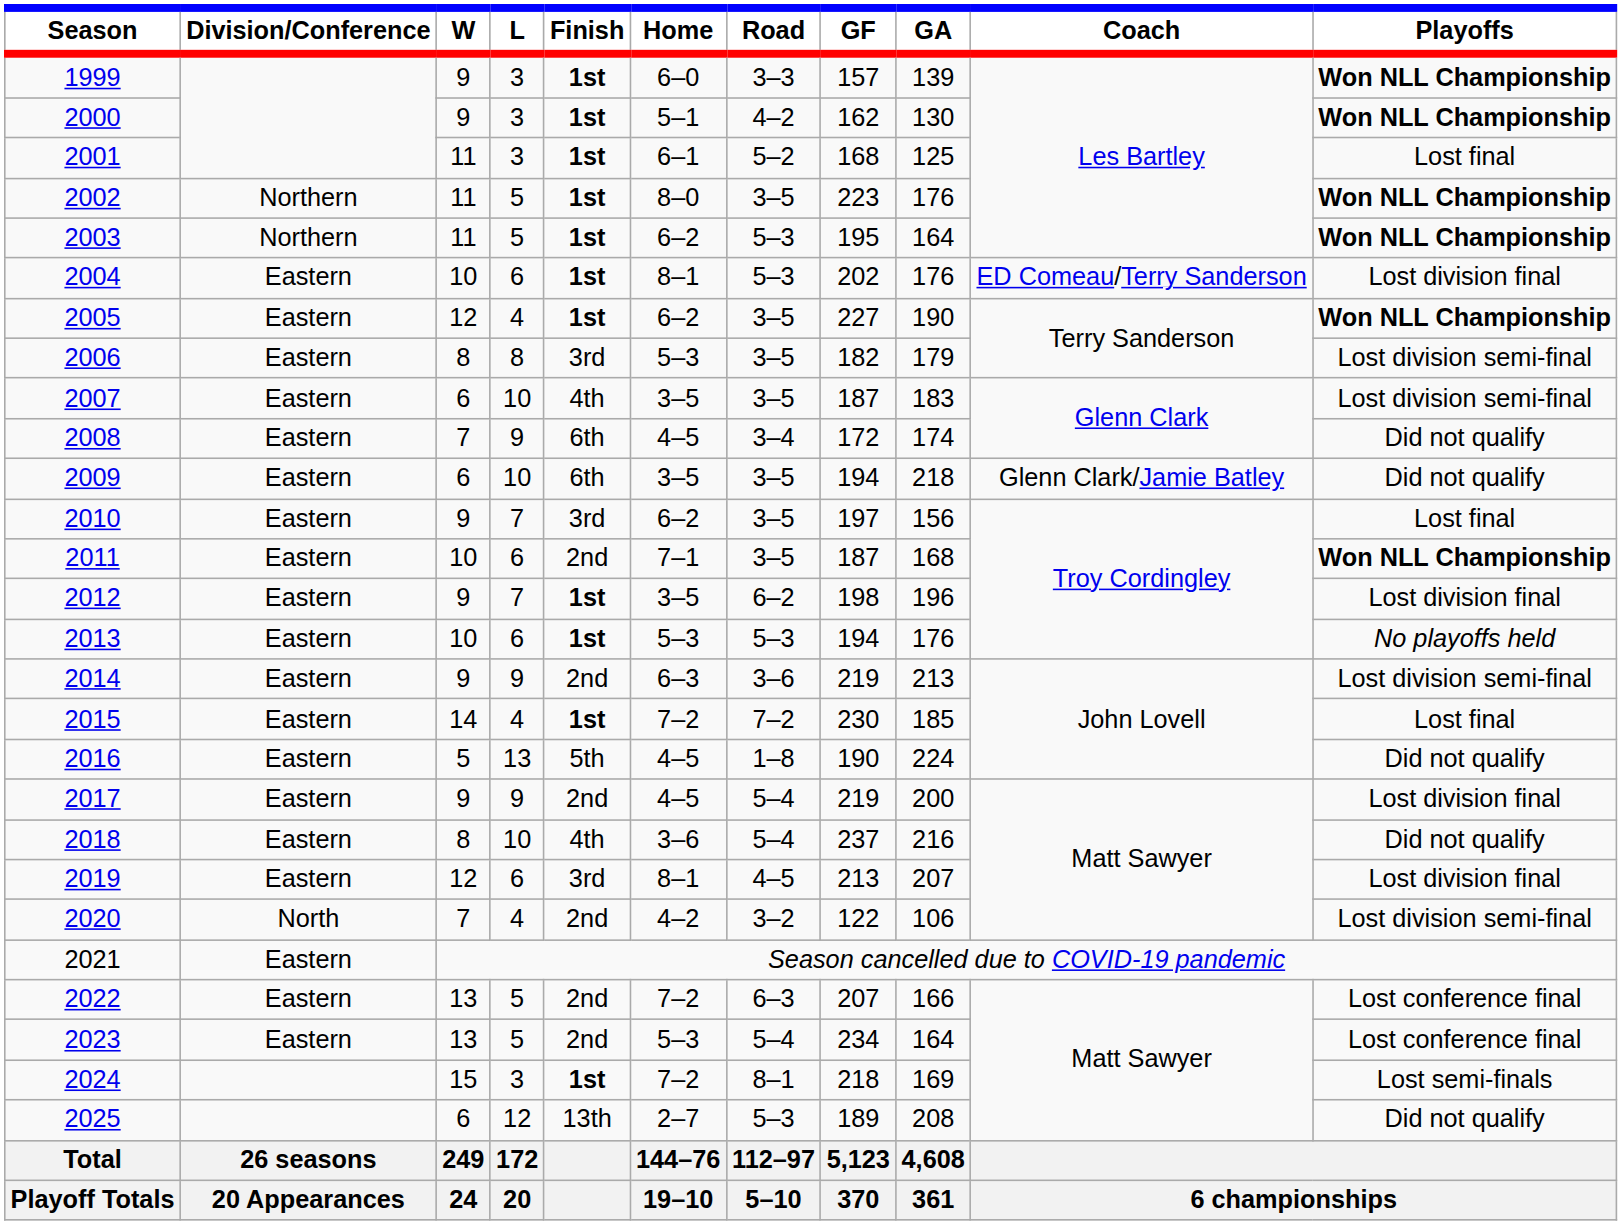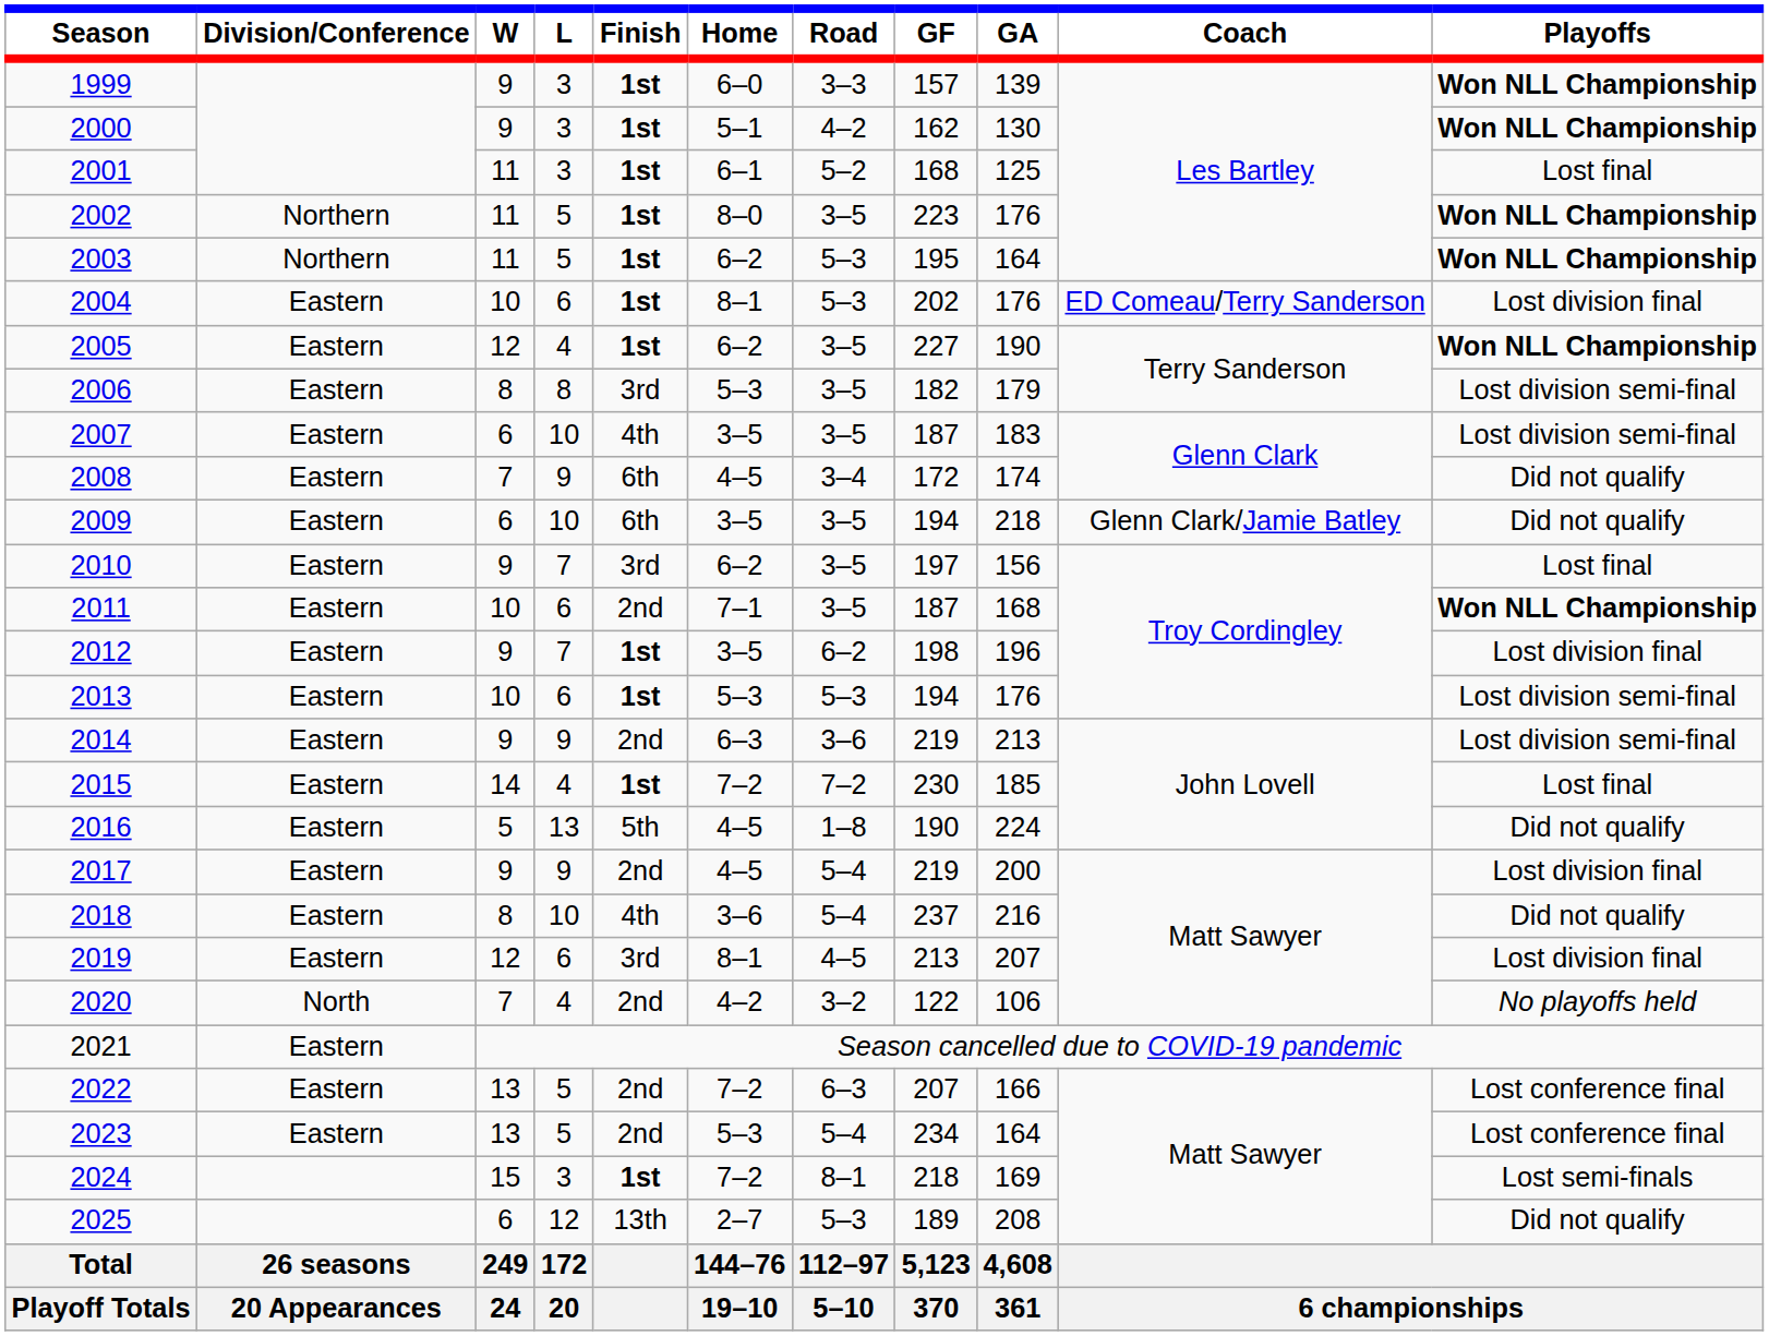 <table class="wikitable sortable">
 <tr align="center" bgcolor="#e0e0e0">
 <th style="background:#FFFFFF;border-top:blue 5px solid;border-bottom:red 5px solid;">Season</th>
 <th style="background:#FFFFFF;border-top:blue 5px solid;border-bottom:red 5px solid;">Division/Conference</th>
 <th style="background:#FFFFFF;border-top:blue 5px solid;border-bottom:red 5px solid;">W</th>
 <th style="background:#FFFFFF;border-top:blue 5px solid;border-bottom:red 5px solid;">L</th>
 <th style="background:#FFFFFF;border-top:blue 5px solid;border-bottom:red 5px solid;">Finish</th>
 <th style="background:#FFFFFF;border-top:blue 5px solid;border-bottom:red 5px solid;">Home</th>
 <th style="background:#FFFFFF;border-top:blue 5px solid;border-bottom:red 5px solid;">Road</th>
 <th style="background:#FFFFFF;border-top:blue 5px solid;border-bottom:red 5px solid;">GF</th>
 <th style="background:#FFFFFF;border-top:blue 5px solid;border-bottom:red 5px solid;">GA</th>
 <th style="background:#FFFFFF;border-top:blue 5px solid;border-bottom:red 5px solid;">Coach</th>
 <th style="background:#FFFFFF;border-top:blue 5px solid;border-bottom:red 5px solid;">Playoffs</th>
 </tr>
 <tr align="center">
 <td><a href='#'>1999</a></td>
 <td rowspan="3"></td>
 <td>9</td>
 <td>3</td>
 <td><strong>1st</strong></td>
 <td>6–0</td>
 <td>3–3</td>
 <td>157</td>
 <td>139</td>
 <td rowspan="5"><a href='#'>Les Bartley</a></td>
 <td><strong>Won NLL Championship</strong></td>
 </tr>
 <tr align="center">
 <td><a href='#'>2000</a></td>
 <td>9</td>
 <td>3</td>
 <td><strong>1st</strong></td>
 <td>5–1</td>
 <td>4–2</td>
 <td>162</td>
 <td>130</td>
 <td><strong>Won NLL Championship</strong></td>
 </tr>
 <tr align="center">
 <td><a href='#'>2001</a></td>
 <td>11</td>
 <td>3</td>
 <td><strong>1st</strong></td>
 <td>6–1</td>
 <td>5–2</td>
 <td>168</td>
 <td>125</td>
 <td>Lost final</td>
 </tr>
 <tr align="center">
 <td><a href='#'>2002</a></td>
 <td>Northern</td>
 <td>11</td>
 <td>5</td>
 <td><strong>1st</strong></td>
 <td>8–0</td>
 <td>3–5</td>
 <td>223</td>
 <td>176</td>
 <td><strong>Won NLL Championship</strong></td>
 </tr>
 <tr align="center">
 <td><a href='#'>2003</a></td>
 <td>Northern</td>
 <td>11</td>
 <td>5</td>
 <td><strong>1st</strong></td>
 <td>6–2</td>
 <td>5–3</td>
 <td>195</td>
 <td>164</td>
 <td><strong>Won NLL Championship</strong></td>
 </tr>
 <tr align="center">
 <td><a href='#'>2004</a></td>
 <td>Eastern</td>
 <td>10</td>
 <td>6</td>
 <td><strong>1st</strong></td>
 <td>8–1</td>
 <td>5–3</td>
 <td>202</td>
 <td>176</td>
 <td><a href='#'>ED Comeau</a>/<a href='#'>Terry Sanderson</a></td>
 <td>Lost division final</td>
 </tr>
 <tr align="center">
 <td><a href='#'>2005</a></td>
 <td>Eastern</td>
 <td>12</td>
 <td>4</td>
 <td><strong>1st</strong></td>
 <td>6–2</td>
 <td>3–5</td>
 <td>227</td>
 <td>190</td>
 <td rowspan="2">Terry Sanderson</td>
 <td><strong>Won NLL Championship</strong></td>
 </tr>
 <tr align="center">
 <td><a href='#'>2006</a></td>
 <td>Eastern</td>
 <td>8</td>
 <td>8</td>
 <td>3rd</td>
 <td>5–3</td>
 <td>3–5</td>
 <td>182</td>
 <td>179</td>
 <td>Lost division semi-final</td>
 </tr>
 <tr align="center">
 <td><a href='#'>2007</a></td>
 <td>Eastern</td>
 <td>6</td>
 <td>10</td>
 <td>4th</td>
 <td>3–5</td>
 <td>3–5</td>
 <td>187</td>
 <td>183</td>
 <td rowspan="2"><a href='#'>Glenn Clark</a></td>
 <td>Lost division semi-final</td>
 </tr>
 <tr align="center">
 <td><a href='#'>2008</a></td>
 <td>Eastern</td>
 <td>7</td>
 <td>9</td>
 <td>6th</td>
 <td>4–5</td>
 <td>3–4</td>
 <td>172</td>
 <td>174</td>
 <td>Did not qualify</td>
 </tr>
 <tr align="center">
 <td><a href='#'>2009</a></td>
 <td>Eastern</td>
 <td>6</td>
 <td>10</td>
 <td>6th</td>
 <td>3–5</td>
 <td>3–5</td>
 <td>194</td>
 <td>218</td>
 <td>Glenn Clark/<a href='#'>Jamie Batley</a></td>
 <td>Did not qualify</td>
 </tr>
 <tr align="center">
 <td><a href='#'>2010</a></td>
 <td>Eastern</td>
 <td>9</td>
 <td>7</td>
 <td>3rd</td>
 <td>6–2</td>
 <td>3–5</td>
 <td>197</td>
 <td>156</td>
 <td rowspan="4"><a href='#'>Troy Cordingley</a></td>
 <td>Lost final</td>
 </tr>
 <tr align="center">
 <td><a href='#'>2011</a></td>
 <td>Eastern</td>
 <td>10</td>
 <td>6</td>
 <td>2nd</td>
 <td>7–1</td>
 <td>3–5</td>
 <td>187</td>
 <td>168</td>
 <td><strong>Won NLL Championship</strong></td>
 </tr>
 <tr align="center">
 <td><a href='#'>2012</a></td>
 <td>Eastern</td>
 <td>9</td>
 <td>7</td>
 <td><strong>1st</strong></td>
 <td>3–5</td>
 <td>6–2</td>
 <td>198</td>
 <td>196</td>
 <td>Lost division final</td>
 </tr>
 <tr align="center">
 <td><a href='#'>2013</a></td>
 <td>Eastern</td>
 <td>10</td>
 <td>6</td>
 <td><strong>1st</strong></td>
 <td>5–3</td>
 <td>5–3</td>
 <td>194</td>
 <td>176</td>
-<td><em>No playoffs held</em></td>
+<td>Lost division semi-final</td>
 </tr>
 <tr align="center">
 <td><a href='#'>2014</a></td>
 <td>Eastern</td>
 <td>9</td>
 <td>9</td>
 <td>2nd</td>
 <td>6–3</td>
 <td>3–6</td>
 <td>219</td>
 <td>213</td>
 <td rowspan="3">John Lovell</td>
 <td>Lost division semi-final</td>
 </tr>
 <tr align="center">
 <td><a href='#'>2015</a></td>
 <td>Eastern</td>
 <td>14</td>
 <td>4</td>
 <td><strong>1st</strong></td>
 <td>7–2</td>
 <td>7–2</td>
 <td>230</td>
 <td>185</td>
 <td>Lost final</td>
 </tr>
 <tr align="center">
 <td><a href='#'>2016</a></td>
 <td>Eastern</td>
 <td>5</td>
 <td>13</td>
 <td>5th</td>
 <td>4–5</td>
 <td>1–8</td>
 <td>190</td>
 <td>224</td>
 <td>Did not qualify</td>
 </tr>
 <tr align="center">
 <td><a href='#'>2017</a></td>
 <td>Eastern</td>
 <td>9</td>
 <td>9</td>
 <td>2nd</td>
 <td>4–5</td>
 <td>5–4</td>
 <td>219</td>
 <td>200</td>
 <td rowspan="4">Matt Sawyer</td>
 <td>Lost division final</td>
 </tr>
 <tr align="center">
 <td><a href='#'>2018</a></td>
 <td>Eastern</td>
 <td>8</td>
 <td>10</td>
 <td>4th</td>
 <td>3–6</td>
 <td>5–4</td>
 <td>237</td>
 <td>216</td>
 <td>Did not qualify</td>
 </tr>
 <tr align="center">
 <td><a href='#'>2019</a></td>
 <td>Eastern</td>
 <td>12</td>
 <td>6</td>
 <td>3rd</td>
 <td>8–1</td>
 <td>4–5</td>
 <td>213</td>
 <td>207</td>
 <td>Lost division final</td>
 </tr>
 <tr align="center">
 <td><a href='#'>2020</a></td>
 <td>North</td>
 <td>7</td>
 <td>4</td>
 <td>2nd</td>
 <td>4–2</td>
 <td>3–2</td>
 <td>122</td>
 <td>106</td>
-<td>Lost division semi-final</td>
+<td><em>No playoffs held</em></td>
 </tr>
 <tr align="center">
 <td>2021</td>
 <td>Eastern</td>
 <td colspan="9"><em>Season cancelled due to <a href='#'>COVID-19 pandemic</a></em></td>
 </tr>
 <tr align="center">
 <td><a href='#'>2022</a></td>
 <td>Eastern</td>
 <td>13</td>
 <td>5</td>
 <td>2nd</td>
 <td>7–2</td>
 <td>6–3</td>
 <td>207</td>
 <td>166</td>
 <td rowspan="4">Matt Sawyer</td>
 <td>Lost conference final</td>
 </tr>
 <tr align="center">
 <td><a href='#'>2023</a></td>
 <td>Eastern</td>
 <td>13</td>
 <td>5</td>
 <td>2nd</td>
 <td>5–3</td>
 <td>5–4</td>
 <td>234</td>
 <td>164</td>
 <td>Lost conference final</td>
 </tr>
 <tr align="center">
 <td><a href='#'>2024</a></td>
 <td></td>
 <td>15</td>
 <td>3</td>
 <td><strong>1st</strong></td>
 <td>7–2</td>
 <td>8–1</td>
 <td>218</td>
 <td>169</td>
 <td>Lost semi-finals</td>
 </tr>
 <tr align="center">
 <td><a href='#'>2025</a></td>
 <td></td>
 <td>6</td>
 <td>12</td>
 <td>13th</td>
 <td>2–7</td>
 <td>5–3</td>
 <td>189</td>
 <td>208</td>
 <td>Did not qualify</td>
 </tr>
 <tr align="center">
 <th>Total</th>
 <th>26 seasons</th>
 <th>249</th>
 <th>172</th>
 <th></th>
 <th>144–76</th>
 <th>112–97</th>
 <th>5,123</th>
 <th>4,608</th>
 <th colspan="2"></th>
 </tr>
 <tr align="center">
 <th>Playoff Totals</th>
 <th>20 Appearances</th>
 <th>24</th>
 <th>20</th>
 <th></th>
 <th>19–10</th>
 <th>5–10</th>
 <th>370</th>
 <th>361</th>
 <th colspan="2">6 championships</th>
 </tr>
 </table>
